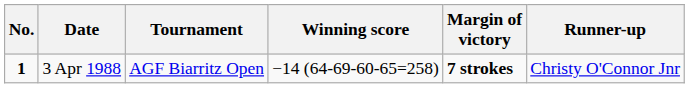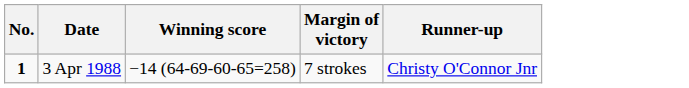 <table class="wikitable" style="font-size:95%;">
 <tr>
 <th>No.</th>
 <th>Date</th>
-<th>Tournament</th>
 <th>Winning score</th>
 <th>Margin of<br>victory</th>
 <th>Runner-up</th>
 </tr>
 <tr>
 <td align=center><strong>1</strong></td>
 <td align=right>3 Apr <a href='#'>1988</a></td>
-<td><a href='#'>AGF Biarritz Open</a></td>
 <td>−14 (64-69-60-65=258)</td>
-<td><strong>7 strokes</strong></td>
+<td>7 strokes</td>
 <td> <a href='#'>Christy O'Connor Jnr</a></td>
 </tr>
 </table>
